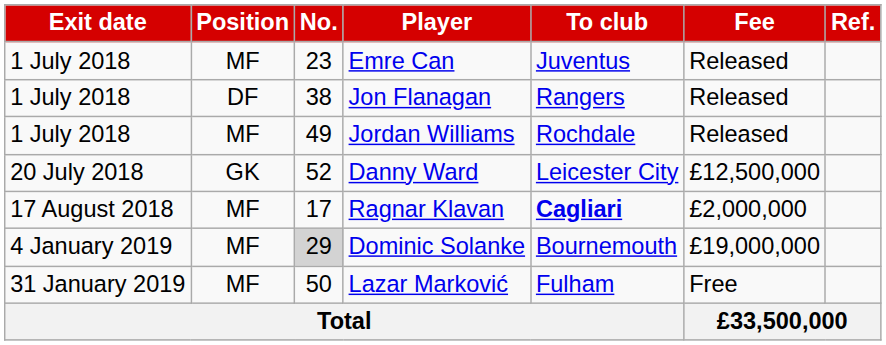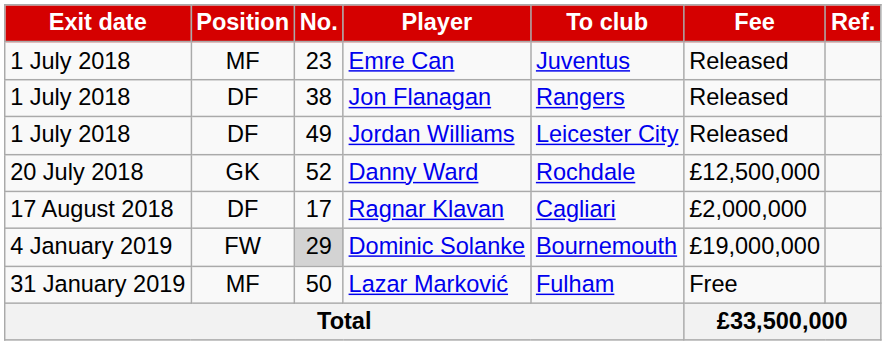 <table class="wikitable sortable">
 <tr>
 <th style="background:#d50000; color:white;">Exit date</th>
 <th style="background:#d50000; color:white;">Position</th>
 <th style="background:#d50000; color:white;">No.</th>
 <th style="background:#d50000; color:white;">Player</th>
 <th style="background:#d50000; color:white;">To club</th>
 <th style="background:#d50000; color:white;">Fee</th>
 <th style="background:#d50000; color:white;">Ref.</th>
 </tr>
 <tr>
 <td>1 July 2018</td>
 <td style="text-align:center;">MF</td>
 <td style="text-align:center;">23</td>
 <td style="text-align:left;"> <a href='#'>Emre Can</a></td>
 <td style="text-align:left;"> <a href='#'>Juventus</a></td>
 <td> Released</td>
 <td></td>
 </tr>
 <tr>
 <td>1 July 2018</td>
 <td style="text-align:center;">DF</td>
 <td style="text-align:center;">38</td>
 <td style="text-align:left;"> <a href='#'>Jon Flanagan</a></td>
 <td style="text-align:left;"> <a href='#'>Rangers</a></td>
 <td> Released</td>
 <td></td>
 </tr>
 <tr>
 <td>1 July 2018</td>
-<td style="text-align:center;">MF</td>
+<td style="text-align:center;">DF</td>
 <td style="text-align:center;">49</td>
 <td style="text-align:left;"> <a href='#'>Jordan Williams</a></td>
-<td style="text-align:left;"> <a href='#'>Rochdale</a></td>
+<td style="text-align:left;"> <a href='#'>Leicester City</a></td>
 <td> Released</td>
 <td></td>
 </tr>
 <tr>
 <td>20 July 2018</td>
 <td style="text-align:center;">GK</td>
 <td style="text-align:center;">52</td>
 <td style="text-align:left;"> <a href='#'>Danny Ward</a></td>
-<td style="text-align:left;"> <a href='#'>Leicester City</a></td>
+<td style="text-align:left;"> <a href='#'>Rochdale</a></td>
 <td> £12,500,000</td>
 <td></td>
 </tr>
 <tr>
 <td>17 August 2018</td>
-<td style="text-align:center;">MF</td>
+<td style="text-align:center;">DF</td>
 <td style="text-align:center;">17</td>
 <td style="text-align:left;"> <a href='#'>Ragnar Klavan</a></td>
-<td style="text-align:left;"><strong> <a href='#'>Cagliari</a></strong></td>
+<td style="text-align:left;"> <a href='#'>Cagliari</a></td>
 <td> £2,000,000</td>
 <td></td>
 </tr>
 <tr>
 <td>4 January 2019</td>
-<td style="text-align:center;">MF</td>
+<td style="text-align:center;">FW</td>
 <td style="background: lightgrey; text-align:center;">29</td>
 <td style="text-align:left;"> <a href='#'>Dominic Solanke</a></td>
 <td style="text-align:left;"> <a href='#'>Bournemouth</a></td>
 <td> £19,000,000</td>
 <td></td>
 </tr>
 <tr>
 <td>31 January 2019</td>
 <td style="text-align:center;">MF</td>
 <td style="text-align:center;">50</td>
 <td style="text-align:left;"> <a href='#'>Lazar Marković</a></td>
 <td style="text-align:left;"> <a href='#'>Fulham</a></td>
 <td> Free</td>
 <td></td>
 </tr>
 <tr>
 <th colspan="5">Total</th>
 <th colspan="2">£33,500,000</th>
 </tr>
 </table>
